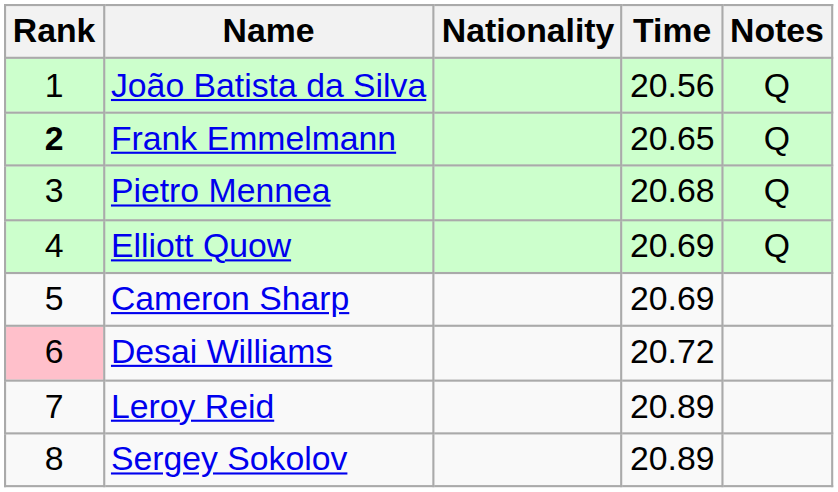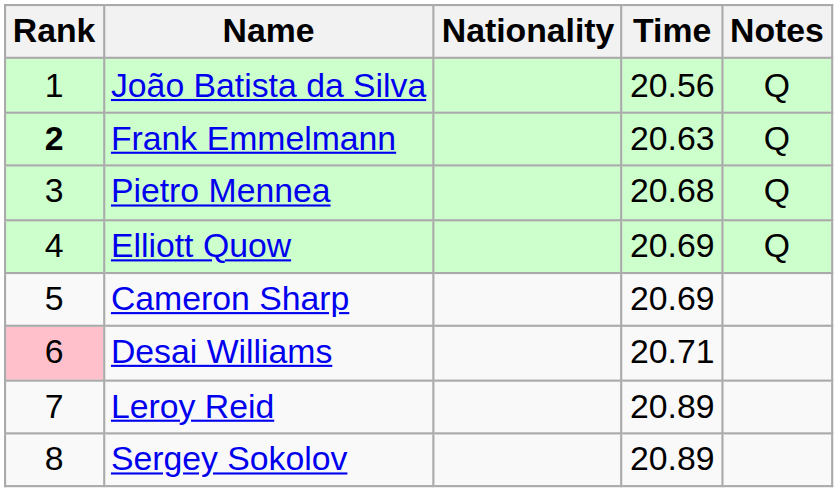 <table class="wikitable sortable" style="text-align:center">
 <tr>
 <th>Rank</th>
 <th>Name</th>
 <th>Nationality</th>
 <th>Time</th>
 <th>Notes</th>
 </tr>
 <tr style="background:#ccffcc;">
 <td align="center">1</td>
 <td align=left><a href='#'>João Batista da Silva</a></td>
 <td align=left></td>
 <td align="center">20.56</td>
 <td>Q</td>
 </tr>
 <tr style="background:#ccffcc;">
 <td align="center"><strong>2</strong></td>
 <td align=left><a href='#'>Frank Emmelmann</a></td>
 <td align=left></td>
-<td align="center">20.65</td>
+<td align="center">20.63</td>
 <td>Q</td>
 </tr>
 <tr style="background:#ccffcc;">
 <td align="center">3</td>
 <td align=left><a href='#'>Pietro Mennea</a></td>
 <td align=left></td>
 <td align="center">20.68</td>
 <td>Q</td>
 </tr>
 <tr style="background:#ccffcc;">
 <td align="center">4</td>
 <td align=left><a href='#'>Elliott Quow</a></td>
 <td align=left></td>
 <td align="center">20.69</td>
 <td>Q</td>
 </tr>
 <tr>
 <td align="center">5</td>
 <td align=left><a href='#'>Cameron Sharp</a></td>
 <td align=left></td>
 <td align="center">20.69</td>
 <td></td>
 </tr>
 <tr>
 <td align="center" style="background: pink;">6</td>
 <td align=left><a href='#'>Desai Williams</a></td>
 <td align=left></td>
-<td align="center">20.72</td>
+<td align="center">20.71</td>
 <td></td>
 </tr>
 <tr>
 <td align="center">7</td>
 <td align=left><a href='#'>Leroy Reid</a></td>
 <td align=left></td>
 <td align="center">20.89</td>
 <td></td>
 </tr>
 <tr>
 <td align="center">8</td>
 <td align=left><a href='#'>Sergey Sokolov</a></td>
 <td align=left></td>
 <td align="center">20.89</td>
 <td></td>
 </tr>
 </table>
